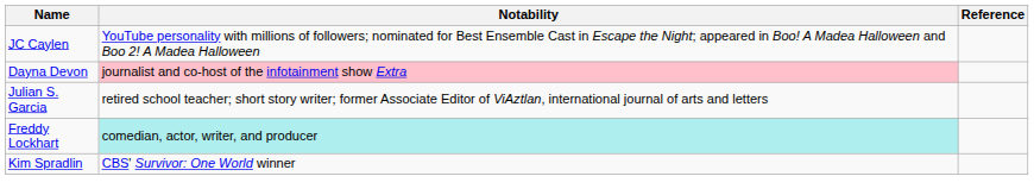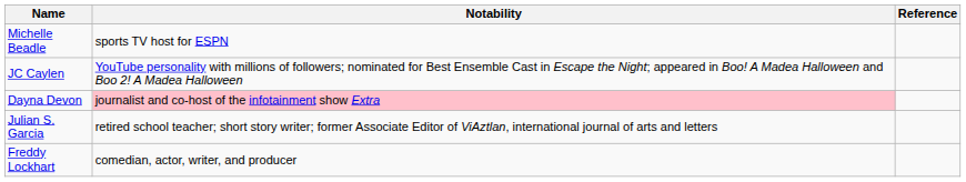 <table class="wikitable sortable">
 <tr>
 <th>Name</th>
 <th>Notability</th>
 <th>Reference</th>
+</tr>
+<tr>
+<td><a href='#'>Michelle Beadle</a></td>
+<td>sports TV host for <a href='#'>ESPN</a></td>
+<td></td>
 </tr>
 <tr>
 <td><a href='#'>JC Caylen</a></td>
 <td><a href='#'>YouTube personality</a> with millions of followers; nominated for Best Ensemble Cast in <em>Escape the Night</em>; appeared in <em>Boo! A Madea Halloween</em> and <em>Boo 2! A Madea Halloween</em></td>
 <td></td>
 </tr>
 <tr>
 <td><a href='#'>Dayna Devon</a></td>
 <td style="background: pink;">journalist and co-host of the <a href='#'>infotainment</a> show <em><a href='#'>Extra</a></em></td>
 <td></td>
 </tr>
 <tr>
 <td><a href='#'>Julian S. Garcia</a></td>
 <td>retired school teacher; short story writer; former Associate Editor of <em>ViAztlan</em>, international journal of arts and letters</td>
 <td></td>
 </tr>
 <tr>
 <td><a href='#'>Freddy Lockhart</a></td>
-<td style="background: paleturquoise;">comedian, actor, writer, and producer</td>
-<td></td>
-</tr>
-<tr>
-<td><a href='#'>Kim Spradlin</a></td>
-<td><a href='#'>CBS</a>' <em><a href='#'>Survivor: One World</a></em> winner</td>
+<td>comedian, actor, writer, and producer</td>
 <td></td>
 </tr>
 </table>
